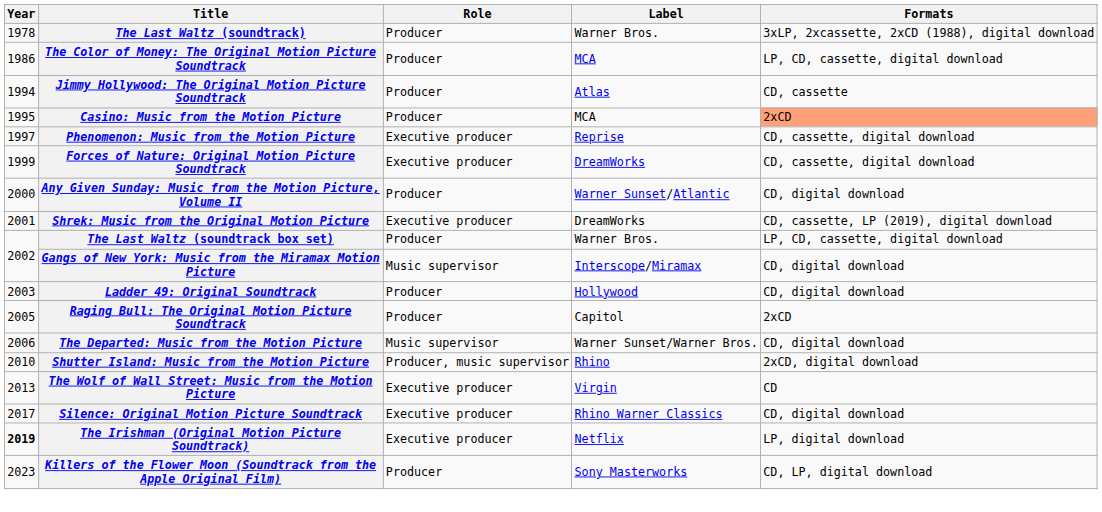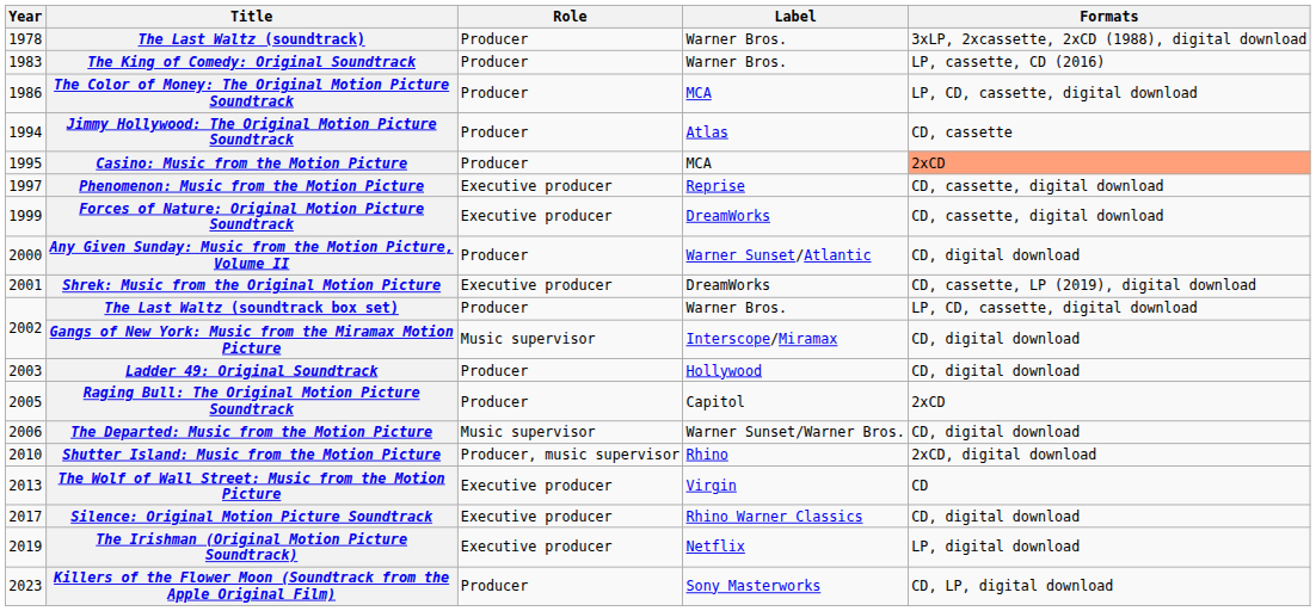 <table class="wikitable plainrowheaders" style="text-align:left;">
 <tr>
 <th scope="col" style="width:1em;">Year</th>
 <th scope="col" style="width:29em;">Title</th>
 <th scope="col">Role</th>
 <th scope="col">Label</th>
 <th scope="col">Formats</th>
 </tr>
 <tr>
 <td>1978</td>
 <th scope="row"><a href='#'><em>The Last Waltz</em> (soundtrack)</a></th>
 <td>Producer</td>
 <td>Warner Bros.</td>
 <td>3xLP, 2xcassette, 2xCD (1988), digital download</td>
+</tr>
+<tr>
+<td>1983</td>
+<th scope="row"><em><a href='#'>The King of Comedy: Original Soundtrack</a></em></th>
+<td>Producer</td>
+<td>Warner Bros.</td>
+<td>LP, cassette, CD (2016)</td>
 </tr>
 <tr>
 <td>1986</td>
 <th scope="row"><em><a href='#'>The Color of Money: The Original Motion Picture Soundtrack</a></em></th>
 <td>Producer</td>
 <td><a href='#'>MCA</a></td>
 <td>LP, CD, cassette, digital download</td>
 </tr>
 <tr>
 <td>1994</td>
 <th scope="row"><em><a href='#'>Jimmy Hollywood: The Original Motion Picture Soundtrack</a></em></th>
 <td>Producer</td>
 <td><a href='#'>Atlas</a></td>
 <td>CD, cassette</td>
 </tr>
 <tr>
 <td>1995</td>
 <th scope="row"><em><a href='#'>Casino: Music from the Motion Picture</a></em></th>
 <td>Producer</td>
 <td>MCA</td>
 <td style="background: lightsalmon;">2xCD</td>
 </tr>
 <tr>
 <td>1997</td>
 <th scope="row"><em><a href='#'>Phenomenon: Music from the Motion Picture</a></em></th>
 <td>Executive producer</td>
 <td><a href='#'>Reprise</a></td>
 <td>CD, cassette, digital download</td>
 </tr>
 <tr>
 <td>1999</td>
 <th scope="row"><em><a href='#'>Forces of Nature: Original Motion Picture Soundtrack</a></em></th>
 <td>Executive producer</td>
 <td><a href='#'>DreamWorks</a></td>
 <td>CD, cassette, digital download</td>
 </tr>
 <tr>
 <td>2000</td>
 <th scope="row"><em><a href='#'>Any Given Sunday: Music from the Motion Picture, Volume II</a></em></th>
 <td>Producer</td>
 <td><a href='#'>Warner Sunset</a>/<a href='#'>Atlantic</a></td>
 <td>CD, digital download</td>
 </tr>
 <tr>
 <td>2001</td>
 <th scope="row"><em><a href='#'>Shrek: Music from the Original Motion Picture</a></em></th>
 <td>Executive producer</td>
 <td>DreamWorks</td>
 <td>CD, cassette, LP (2019), digital download</td>
 </tr>
 <tr>
 <td rowspan="2">2002</td>
 <th scope="row"><a href='#'><em>The Last Waltz</em> (soundtrack box set)</a></th>
 <td>Producer</td>
 <td>Warner Bros.</td>
 <td>LP, CD, cassette, digital download</td>
 </tr>
 <tr>
 <th scope="row"><em><a href='#'>Gangs of New York: Music from the Miramax Motion Picture</a></em></th>
 <td>Music supervisor</td>
 <td><a href='#'>Interscope</a>/<a href='#'>Miramax</a></td>
 <td>CD, digital download</td>
 </tr>
 <tr>
 <td>2003</td>
 <th scope="row"><em><a href='#'>Ladder 49: Original Soundtrack</a></em></th>
 <td>Producer</td>
 <td><a href='#'>Hollywood</a></td>
 <td>CD, digital download</td>
 </tr>
 <tr>
 <td>2005</td>
 <th scope="row"><em><a href='#'>Raging Bull: The Original Motion Picture Soundtrack</a></em></th>
 <td>Producer</td>
 <td>Capitol</td>
 <td>2xCD</td>
 </tr>
 <tr>
 <td>2006</td>
 <th scope="row"><em><a href='#'>The Departed: Music from the Motion Picture</a></em></th>
 <td>Music supervisor</td>
 <td>Warner Sunset/Warner Bros.</td>
 <td>CD, digital download</td>
 </tr>
 <tr>
 <td>2010</td>
 <th scope="row"><em><a href='#'>Shutter Island: Music from the Motion Picture</a></em></th>
 <td>Producer, music supervisor</td>
 <td><a href='#'>Rhino</a></td>
 <td>2xCD, digital download</td>
 </tr>
 <tr>
 <td>2013</td>
 <th scope="row"><em><a href='#'>The Wolf of Wall Street: Music from the Motion Picture</a></em></th>
 <td>Executive producer</td>
 <td><a href='#'>Virgin</a></td>
 <td>CD</td>
 </tr>
 <tr>
 <td>2017</td>
 <th scope="row"><em><a href='#'>Silence: Original Motion Picture Soundtrack</a></em></th>
 <td>Executive producer</td>
 <td><a href='#'>Rhino Warner Classics</a></td>
 <td>CD, digital download</td>
 </tr>
 <tr>
-<td><strong>2019</strong></td>
+<td>2019</td>
 <th scope="row"><em><a href='#'>The Irishman (Original Motion Picture Soundtrack)</a></em></th>
 <td>Executive producer</td>
 <td><a href='#'>Netflix</a></td>
 <td>LP, digital download</td>
 </tr>
 <tr>
 <td>2023</td>
 <th scope="row"><em><a href='#'>Killers of the Flower Moon (Soundtrack from the Apple Original Film)</a></em></th>
 <td>Producer</td>
 <td><a href='#'>Sony Masterworks</a></td>
 <td>CD, LP, digital download</td>
 </tr>
 </table>
